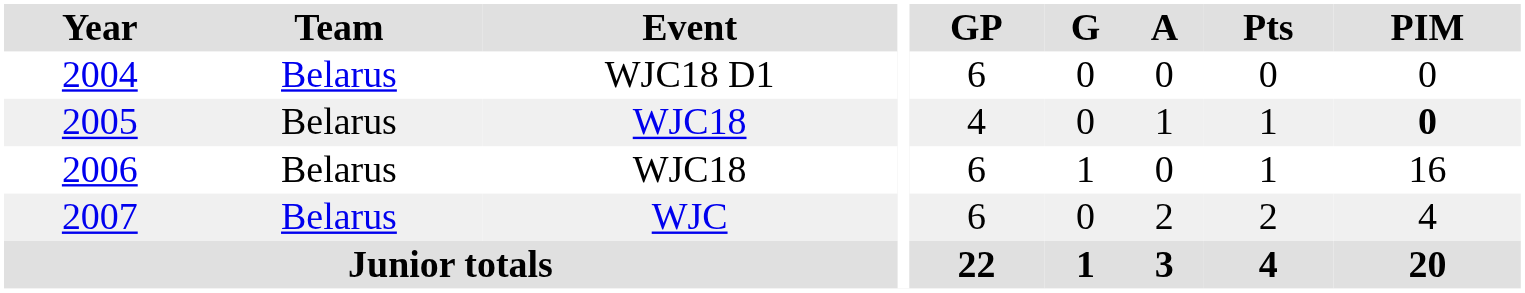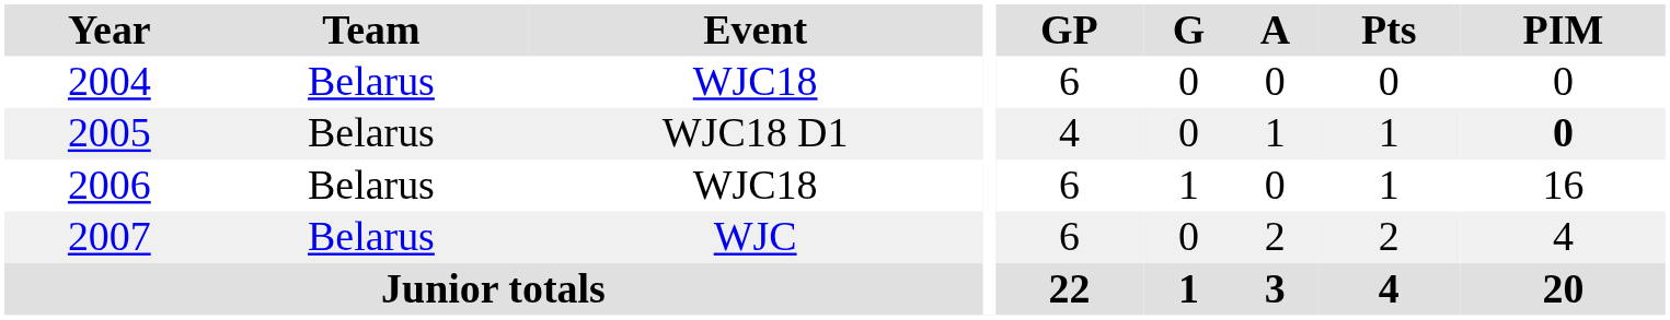 <table border="0" cellpadding="1" cellspacing="0" ID="Table3" style="text-align:center; width:40em">
 <tr ALIGN="center" bgcolor="#e0e0e0">
 <th>Year</th>
 <th>Team</th>
 <th>Event</th>
 <th rowspan="99" bgcolor="#ffffff"></th>
 <th>GP</th>
 <th>G</th>
 <th>A</th>
 <th>Pts</th>
 <th>PIM</th>
 </tr>
 <tr>
 <td><a href='#'>2004</a></td>
 <td><a href='#'>Belarus</a></td>
-<td>WJC18 D1</td>
+<td><a href='#'>WJC18</a></td>
 <td>6</td>
 <td>0</td>
 <td>0</td>
 <td>0</td>
 <td>0</td>
 </tr>
 <tr bgcolor="#f0f0f0">
 <td><a href='#'>2005</a></td>
 <td>Belarus</td>
-<td><a href='#'>WJC18</a></td>
+<td>WJC18 D1</td>
 <td>4</td>
 <td>0</td>
 <td>1</td>
 <td>1</td>
 <td><strong>0</strong></td>
 </tr>
 <tr>
 <td><a href='#'>2006</a></td>
 <td>Belarus</td>
 <td>WJC18</td>
 <td>6</td>
 <td>1</td>
 <td>0</td>
 <td>1</td>
 <td>16</td>
 </tr>
 <tr bgcolor="#f0f0f0">
 <td><a href='#'>2007</a></td>
 <td><a href='#'>Belarus</a></td>
 <td><a href='#'>WJC</a></td>
 <td>6</td>
 <td>0</td>
 <td>2</td>
 <td>2</td>
 <td>4</td>
 </tr>
 <tr bgcolor="#e0e0e0">
 <th colspan=3>Junior totals</th>
 <th>22</th>
 <th>1</th>
 <th>3</th>
 <th>4</th>
 <th>20</th>
 </tr>
 </table>
